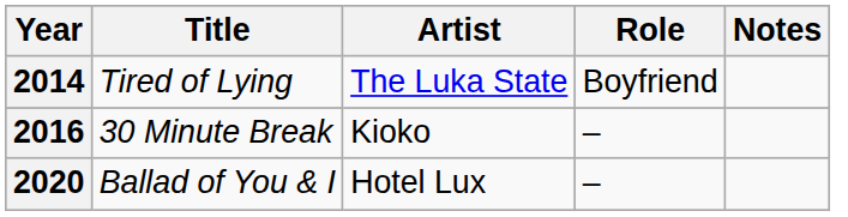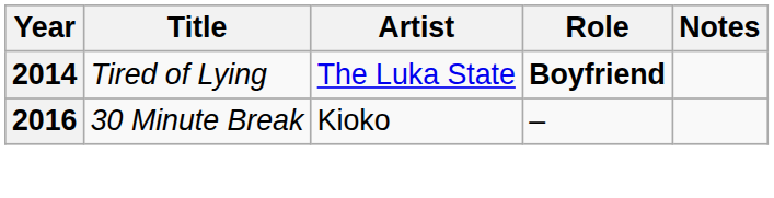 <table class="wikitable plainrowheaders">
 <tr>
 <th>Year</th>
 <th>Title</th>
 <th>Artist</th>
 <th>Role</th>
 <th>Notes</th>
 </tr>
 <tr>
 <th scope="row">2014</th>
 <td><em>Tired of Lying</em></td>
 <td><a href='#'>The Luka State</a></td>
-<td>Boyfriend</td>
+<td><strong>Boyfriend</strong></td>
 <td></td>
 </tr>
 <tr>
 <th scope="row">2016</th>
 <td><em>30 Minute Break</em></td>
 <td>Kioko</td>
 <td>–</td>
 <td></td>
 </tr>
-<tr>
-<th scope="row">2020</th>
-<td><em>Ballad of You & I</em></td>
-<td>Hotel Lux</td>
-<td>–</td>
-<td></td>
-</tr>
 </table>
